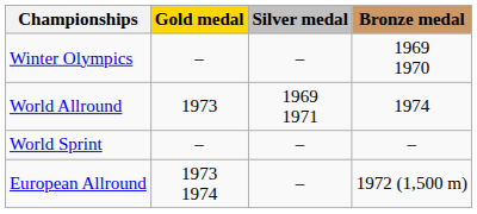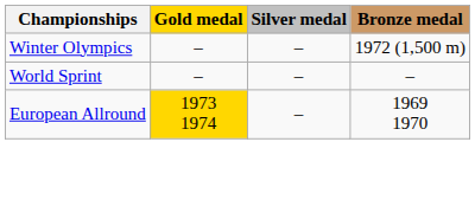 <table class="wikitable">
 <tr>
 <th>Championships</th>
 <td align=center bgcolor=gold><strong>Gold medal</strong></td>
 <td align=center bgcolor=silver><strong>Silver medal</strong></td>
 <td align=center bgcolor=cc9966><strong>Bronze medal</strong></td>
 </tr>
 <tr align="center">
 <td align="left"><a href='#'>Winter Olympics</a></td>
 <td>–</td>
 <td>–</td>
-<td>1969 <br> 1970</td>
-</tr>
-<tr align="center">
-<td align="left"><a href='#'>World Allround</a></td>
-<td>1973</td>
-<td>1969 <br> 1971</td>
-<td>1974</td>
+<td>1972 (1,500 m)</td>
 </tr>
 <tr align="center">
 <td align="left"><a href='#'>World Sprint</a></td>
 <td>–</td>
 <td>–</td>
 <td>–</td>
 </tr>
 <tr align="center">
 <td align="left"><a href='#'>European Allround</a></td>
-<td>1973 <br> 1974</td>
+<td style="background: gold;">1973 <br> 1974</td>
 <td>–</td>
-<td>1972 (1,500 m)</td>
+<td>1969 <br> 1970</td>
 </tr>
 </table>
